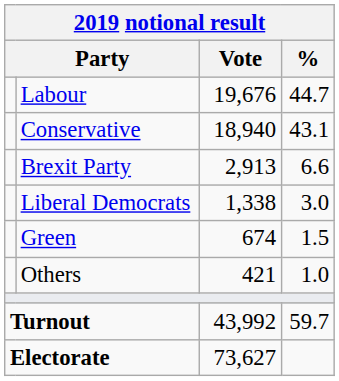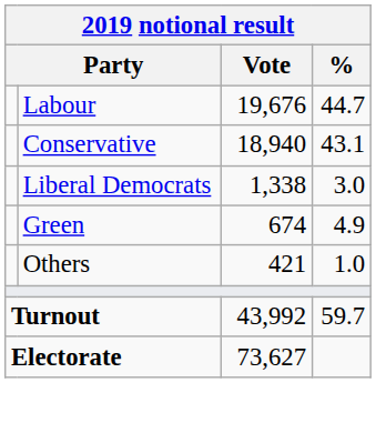 <table class="wikitable">
 <tr>
 <th colspan="4"><a href='#'>2019</a> <a href='#'>notional result</a></th>
 </tr>
 <tr>
 <th bgcolor="#DDDDFF" width="130px" colspan="2">Party</th>
 <th bgcolor="#DDDDFF" width="50px">Vote</th>
 <th bgcolor="#DDDDFF" width="30px">%</th>
 </tr>
 <tr>
 <td></td>
 <td><a href='#'>Labour</a></td>
 <td align=right>19,676</td>
 <td align=right>44.7</td>
 </tr>
 <tr>
 <td></td>
 <td><a href='#'>Conservative</a></td>
 <td align=right>18,940</td>
 <td align=right>43.1</td>
 </tr>
 <tr>
 <td></td>
-<td><a href='#'>Brexit Party</a></td>
-<td align=right>2,913</td>
-<td align=right>6.6</td>
-</tr>
-<tr>
-<td></td>
 <td><a href='#'>Liberal Democrats</a></td>
 <td align=right>1,338</td>
 <td align=right>3.0</td>
 </tr>
 <tr>
 <td></td>
 <td><a href='#'>Green</a></td>
 <td align=right>674</td>
-<td align=right>1.5</td>
+<td align=right>4.9</td>
 </tr>
 <tr>
 <td></td>
 <td>Others</td>
 <td align=right>421</td>
 <td align=right>1.0</td>
 </tr>
 <tr>
 <td colspan="4" bgcolor="#EAECF0"></td>
 </tr>
 <tr>
 <td colspan="2"><strong>Turnout</strong></td>
 <td align=right>43,992</td>
 <td align=right>59.7</td>
 </tr>
 <tr>
 <td colspan="2"><strong>Electorate</strong></td>
 <td align=right>73,627</td>
 </tr>
 </table>
